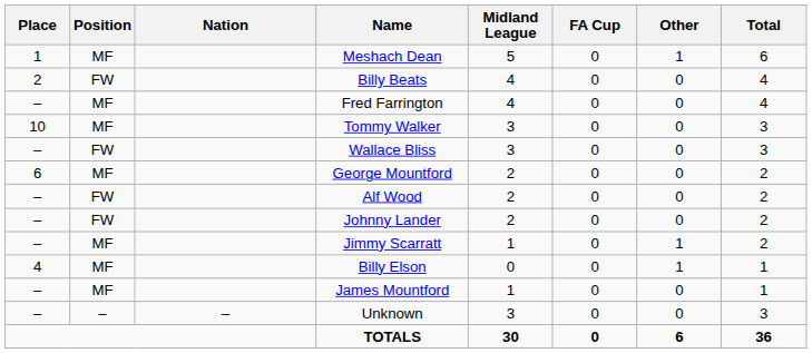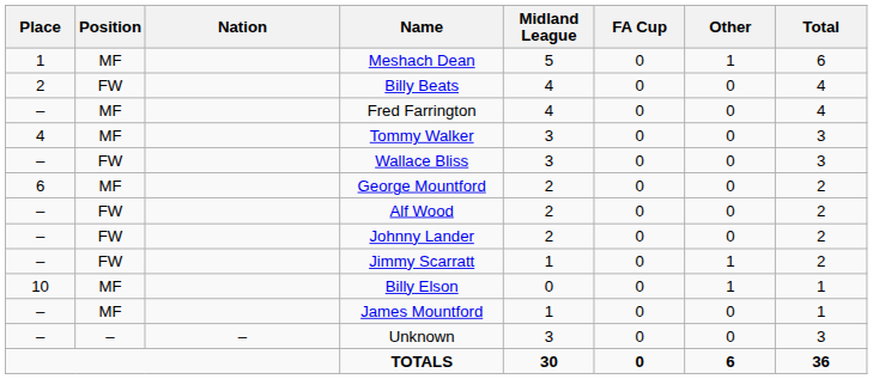 <table class="wikitable" style="font-size: 95%; text-align: center;">
 <tr>
 <th width=60>Place</th>
 <th width=60>Position</th>
 <th width=180>Nation</th>
 <th width=150>Name</th>
 <th width=80>Midland League</th>
 <th width=80>FA Cup</th>
 <th width=80>Other</th>
 <th width=80>Total</th>
 </tr>
 <tr>
 <td>1</td>
 <td>MF</td>
 <td></td>
 <td><a href='#'>Meshach Dean</a></td>
 <td>5</td>
 <td>0</td>
 <td>1</td>
 <td>6</td>
 </tr>
 <tr>
 <td>2</td>
 <td>FW</td>
 <td></td>
 <td><a href='#'>Billy Beats</a></td>
 <td>4</td>
 <td>0</td>
 <td>0</td>
 <td>4</td>
 </tr>
 <tr>
 <td>–</td>
 <td>MF</td>
 <td></td>
 <td>Fred Farrington</td>
 <td>4</td>
 <td>0</td>
 <td>0</td>
 <td>4</td>
 </tr>
 <tr>
-<td>10</td>
+<td>4</td>
 <td>MF</td>
 <td></td>
 <td><a href='#'>Tommy Walker</a></td>
 <td>3</td>
 <td>0</td>
 <td>0</td>
 <td>3</td>
 </tr>
 <tr>
 <td>–</td>
 <td>FW</td>
 <td></td>
 <td><a href='#'>Wallace Bliss</a></td>
 <td>3</td>
 <td>0</td>
 <td>0</td>
 <td>3</td>
 </tr>
 <tr>
 <td>6</td>
 <td>MF</td>
 <td></td>
 <td><a href='#'>George Mountford</a></td>
 <td>2</td>
 <td>0</td>
 <td>0</td>
 <td>2</td>
 </tr>
 <tr>
 <td>–</td>
 <td>FW</td>
 <td></td>
 <td><a href='#'>Alf Wood</a></td>
 <td>2</td>
 <td>0</td>
 <td>0</td>
 <td>2</td>
 </tr>
 <tr>
 <td>–</td>
 <td>FW</td>
 <td></td>
 <td><a href='#'>Johnny Lander</a></td>
 <td>2</td>
 <td>0</td>
 <td>0</td>
 <td>2</td>
 </tr>
 <tr>
 <td>–</td>
-<td>MF</td>
+<td>FW</td>
 <td></td>
 <td><a href='#'>Jimmy Scarratt</a></td>
 <td>1</td>
 <td>0</td>
 <td>1</td>
 <td>2</td>
 </tr>
 <tr>
-<td>4</td>
+<td>10</td>
 <td>MF</td>
 <td></td>
 <td><a href='#'>Billy Elson</a></td>
 <td>0</td>
 <td>0</td>
 <td>1</td>
 <td>1</td>
 </tr>
 <tr>
 <td>–</td>
 <td>MF</td>
 <td></td>
 <td><a href='#'>James Mountford</a></td>
 <td>1</td>
 <td>0</td>
 <td>0</td>
 <td>1</td>
 </tr>
 <tr>
 <td>–</td>
 <td>–</td>
 <td>–</td>
 <td>Unknown</td>
 <td>3</td>
 <td>0</td>
 <td>0</td>
 <td>3</td>
 </tr>
 <tr>
 <td colspan="3"></td>
 <td><strong>TOTALS</strong></td>
 <td><strong>30</strong></td>
 <td><strong>0</strong></td>
 <td><strong>6</strong></td>
 <td><strong>36</strong></td>
 </tr>
 </table>
